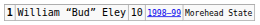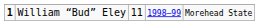 <table class="wikitable">
 <tr>
 </tr>
 <tr>
 <td><strong>1</strong></td>
 <td>William “Bud” Eley</td>
-<td>10</td>
+<td>11</td>
 <td style="font-size:80%;"><a href='#'>1998–99</a></td>
 <td style="font-size:80%;">Morehead State</td>
 </tr>
 </table>
